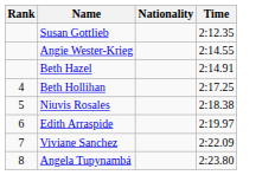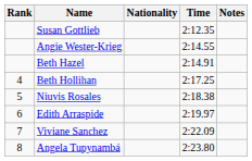 <table class="wikitable sortable" style="text-align:center">
 <tr>
 <th>Rank</th>
 <th>Name</th>
 <th>Nationality</th>
 <th>Time</th>
+<th>Notes</th>
 </tr>
 <tr>
 <td></td>
 <td align=left><a href='#'>Susan Gottlieb</a></td>
 <td align=left></td>
 <td>2:12.35</td>
+<td></td>
 </tr>
 <tr>
 <td></td>
 <td align=left><a href='#'>Angie Wester-Krieg</a></td>
 <td align=left></td>
 <td>2:14.55</td>
+<td></td>
 </tr>
 <tr>
 <td></td>
 <td align=left><a href='#'>Beth Hazel</a></td>
 <td align=left></td>
 <td>2:14.91</td>
+<td></td>
 </tr>
 <tr>
 <td>4</td>
 <td align=left><a href='#'>Beth Hollihan</a></td>
 <td align=left></td>
 <td>2:17.25</td>
+<td></td>
 </tr>
 <tr>
 <td>5</td>
 <td align=left><a href='#'>Niuvis Rosales</a></td>
 <td align=left></td>
 <td>2:18.38</td>
+<td></td>
 </tr>
 <tr>
 <td>6</td>
 <td align=left><a href='#'>Edith Arraspide</a></td>
 <td align=left></td>
 <td>2:19.97</td>
+<td></td>
 </tr>
 <tr>
 <td>7</td>
 <td align=left><a href='#'>Viviane Sanchez</a></td>
 <td align=left></td>
 <td>2:22.09</td>
+<td></td>
 </tr>
 <tr>
 <td>8</td>
 <td align=left><a href='#'>Angela Tupynambá</a></td>
 <td align=left></td>
 <td>2:23.80</td>
+<td></td>
 </tr>
 </table>
